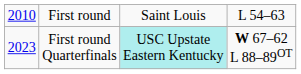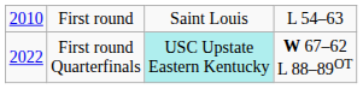 <table class="wikitable">
 <tr style="text-align:center;">
 <td><a href='#'>2010</a></td>
 <td>First round</td>
 <td>Saint Louis</td>
 <td>L 54–63</td>
 </tr>
 <tr style="text-align:center;">
-<td><a href='#'>2023</a></td>
+<td><a href='#'>2022</a></td>
 <td>First round<br>Quarterfinals</td>
 <td style="background: paleturquoise;">USC Upstate<br>Eastern Kentucky</td>
 <td><strong>W</strong> 67–62<br>L  88–89<sup>OT</sup></td>
 </tr>
 </table>
